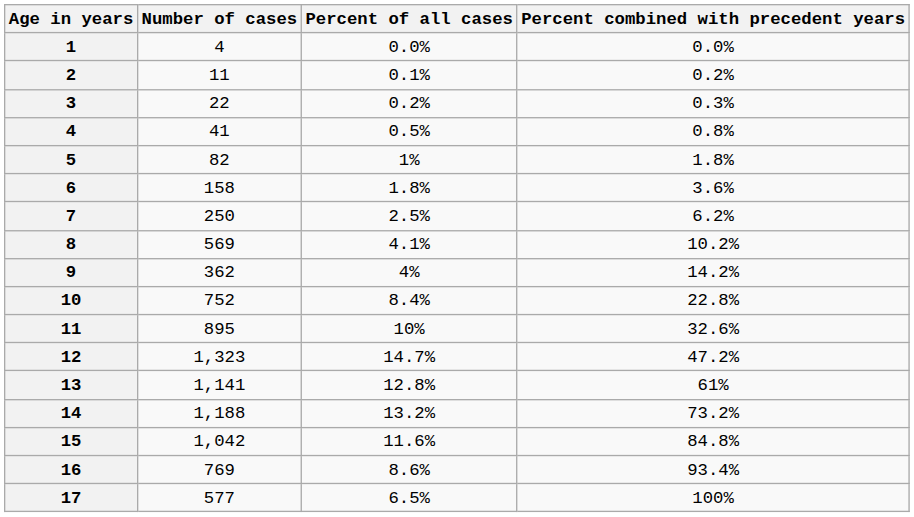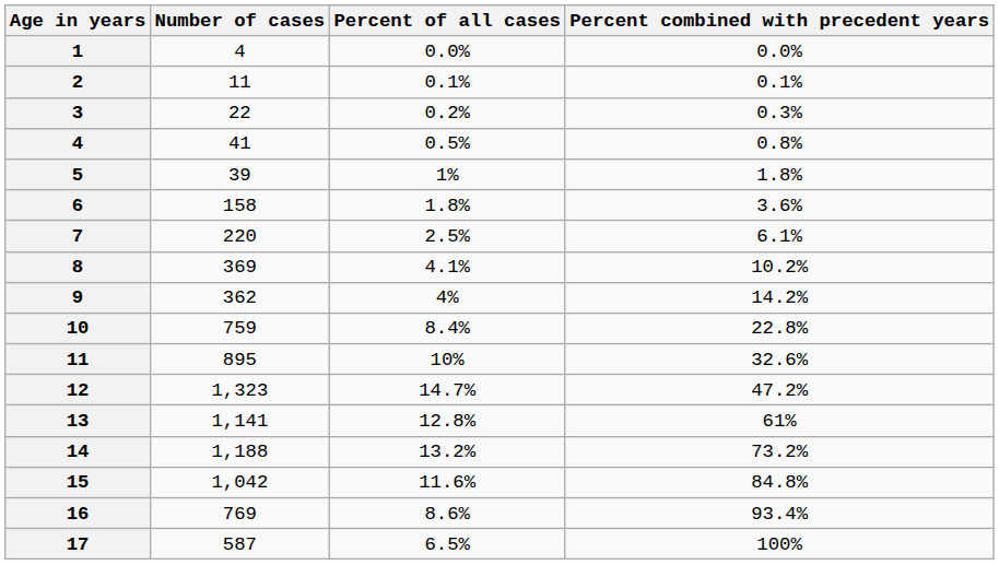 <table class="wikitable">
 <tr align=left>
 <th>Age in years</th>
 <th>Number of cases</th>
 <th>Percent of all cases</th>
 <th>Percent combined with precedent years</th>
 </tr>
 <tr class="centered" style="text-align:center;">
 <th>1</th>
 <td>4</td>
 <td>0.0%</td>
 <td>0.0%</td>
 </tr>
 <tr class="centered" style="text-align:center;">
 <th>2</th>
 <td>11</td>
 <td>0.1%</td>
-<td>0.2%</td>
+<td>0.1%</td>
 </tr>
 <tr class="centered" style="text-align:center;">
 <th>3</th>
 <td>22</td>
 <td>0.2%</td>
 <td>0.3%</td>
 </tr>
 <tr class="centered" style="text-align:center;">
 <th>4</th>
 <td>41</td>
 <td>0.5%</td>
 <td>0.8%</td>
 </tr>
 <tr class="centered" style="text-align:center;">
 <th>5</th>
-<td>82</td>
+<td>39</td>
 <td>1%</td>
 <td>1.8%</td>
 </tr>
 <tr class="centered" style="text-align:center;">
 <th>6</th>
 <td>158</td>
 <td>1.8%</td>
 <td>3.6%</td>
 </tr>
 <tr class="centered" style="text-align:center;">
 <th>7</th>
-<td>250</td>
+<td>220</td>
 <td>2.5%</td>
-<td>6.2%</td>
+<td>6.1%</td>
 </tr>
 <tr class="centered" style="text-align:center;">
 <th>8</th>
-<td>569</td>
+<td>369</td>
 <td>4.1%</td>
 <td>10.2%</td>
 </tr>
 <tr class="centered" style="text-align:center;">
 <th>9</th>
 <td>362</td>
 <td>4%</td>
 <td>14.2%</td>
 </tr>
 <tr class="centered" style="text-align:center;">
 <th>10</th>
-<td>752</td>
+<td>759</td>
 <td>8.4%</td>
 <td>22.8%</td>
 </tr>
 <tr class="centered" style="text-align:center;">
 <th>11</th>
 <td>895</td>
 <td>10%</td>
 <td>32.6%</td>
 </tr>
 <tr class="centered" style="text-align:center;">
 <th>12</th>
 <td>1,323</td>
 <td>14.7%</td>
 <td>47.2%</td>
 </tr>
 <tr class="centered" style="text-align:center;">
 <th>13</th>
 <td>1,141</td>
 <td>12.8%</td>
 <td>61%</td>
 </tr>
 <tr class="centered" style="text-align:center;">
 <th>14</th>
 <td>1,188</td>
 <td>13.2%</td>
 <td>73.2%</td>
 </tr>
 <tr class="centered" style="text-align:center;">
 <th>15</th>
 <td>1,042</td>
 <td>11.6%</td>
 <td>84.8%</td>
 </tr>
 <tr class="centered" style="text-align:center;">
 <th>16</th>
 <td>769</td>
 <td>8.6%</td>
 <td>93.4%</td>
 </tr>
 <tr class="centered" style="text-align:center;">
 <th>17</th>
-<td>577</td>
+<td>587</td>
 <td>6.5%</td>
 <td>100%</td>
 </tr>
 </table>
